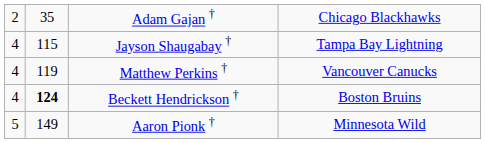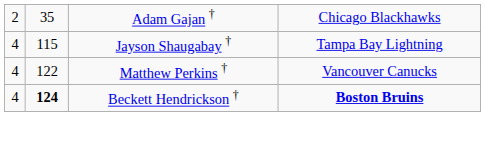 <table class="wikitable" width="60%">
 <tr align="center" bgcolor="">
 <td>2</td>
 <td>35</td>
 <td><a href='#'>Adam Gajan</a> <sup>†</sup></td>
 <td><a href='#'>Chicago Blackhawks</a></td>
 </tr>
 <tr align="center" bgcolor="">
 <td>4</td>
 <td>115</td>
 <td><a href='#'>Jayson Shaugabay</a> <sup>†</sup></td>
 <td><a href='#'>Tampa Bay Lightning</a></td>
 </tr>
 <tr align="center" bgcolor="">
 <td>4</td>
-<td>119</td>
+<td>122</td>
 <td><a href='#'>Matthew Perkins</a> <sup>†</sup></td>
 <td><a href='#'>Vancouver Canucks</a></td>
 </tr>
 <tr align="center" bgcolor="">
 <td>4</td>
 <td><strong>124</strong></td>
 <td><a href='#'>Beckett Hendrickson</a> <sup>†</sup></td>
-<td><a href='#'>Boston Bruins</a></td>
-</tr>
-<tr align="center" bgcolor="">
-<td>5</td>
-<td>149</td>
-<td><a href='#'>Aaron Pionk</a> <sup>†</sup></td>
-<td><a href='#'>Minnesota Wild</a></td>
+<td><strong><a href='#'>Boston Bruins</a></strong></td>
 </tr>
 </table>
